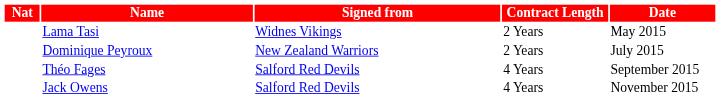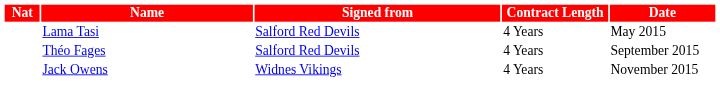 <table width="95%">
 <tr style="background:#FF0000; color:white;">
 <th width="5%">Nat</th>
 <th width="30%">Name</th>
 <th width="35%">Signed from</th>
 <th width="15%">Contract Length</th>
 <th width="25%">Date</th>
 </tr>
 <tr>
 <td></td>
 <td><a href='#'>Lama Tasi</a></td>
-<td><a href='#'>Widnes Vikings</a></td>
-<td>2 Years</td>
+<td><a href='#'>Salford Red Devils</a></td>
+<td>4 Years</td>
 <td>May 2015</td>
-</tr>
-<tr>
-<td></td>
-<td><a href='#'>Dominique Peyroux</a></td>
-<td><a href='#'>New Zealand Warriors</a></td>
-<td>2 Years</td>
-<td>July 2015</td>
 </tr>
 <tr>
 <td></td>
 <td><a href='#'>Théo Fages</a></td>
 <td><a href='#'>Salford Red Devils</a></td>
 <td>4 Years</td>
 <td>September 2015</td>
 </tr>
 <tr>
 <td></td>
 <td><a href='#'>Jack Owens</a></td>
-<td><a href='#'>Salford Red Devils</a></td>
+<td><a href='#'>Widnes Vikings</a></td>
 <td>4 Years</td>
 <td>November 2015</td>
 </tr>
 </table>
